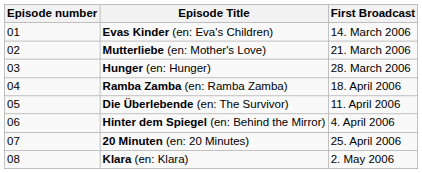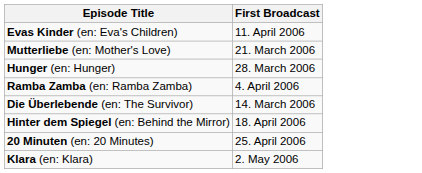 <table class="wikitable">
 <tr>
-<th>Episode number</th>
 <th>Episode Title</th>
 <th>First Broadcast</th>
 </tr>
 <tr>
-<td>01</td>
 <td><strong>Evas Kinder</strong> (en: Eva's Children)</td>
-<td>14. March 2006</td>
+<td>11. April 2006</td>
 </tr>
 <tr>
-<td>02</td>
 <td><strong>Mutterliebe</strong> (en: Mother's Love)</td>
 <td>21. March 2006</td>
 </tr>
 <tr>
-<td>03</td>
 <td><strong>Hunger</strong> (en: Hunger)</td>
 <td>28. March 2006</td>
 </tr>
 <tr>
-<td>04</td>
 <td><strong>Ramba Zamba</strong> (en: Ramba Zamba)</td>
+<td>4. April 2006</td>
+</tr>
+<tr>
+<td><strong>Die Überlebende</strong> (en: The Survivor)</td>
+<td>14. March 2006</td>
+</tr>
+<tr>
+<td><strong>Hinter dem Spiegel</strong> (en: Behind the Mirror)</td>
 <td>18. April 2006</td>
 </tr>
 <tr>
-<td>05</td>
-<td><strong>Die Überlebende</strong> (en: The Survivor)</td>
-<td>11. April 2006</td>
-</tr>
-<tr>
-<td>06</td>
-<td><strong>Hinter dem Spiegel</strong> (en: Behind the Mirror)</td>
-<td>4. April 2006</td>
-</tr>
-<tr>
-<td>07</td>
 <td><strong>20 Minuten</strong> (en: 20 Minutes)</td>
 <td>25. April 2006</td>
 </tr>
 <tr>
-<td>08</td>
 <td><strong>Klara</strong> (en: Klara)</td>
 <td>2. May 2006</td>
 </tr>
 </table>
